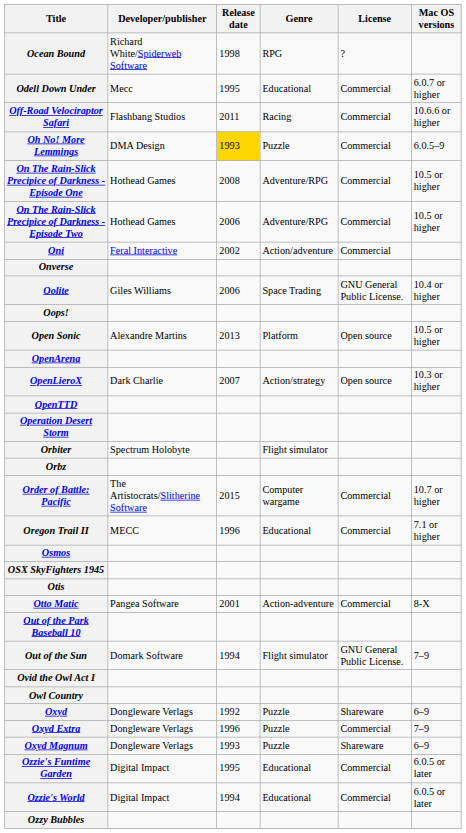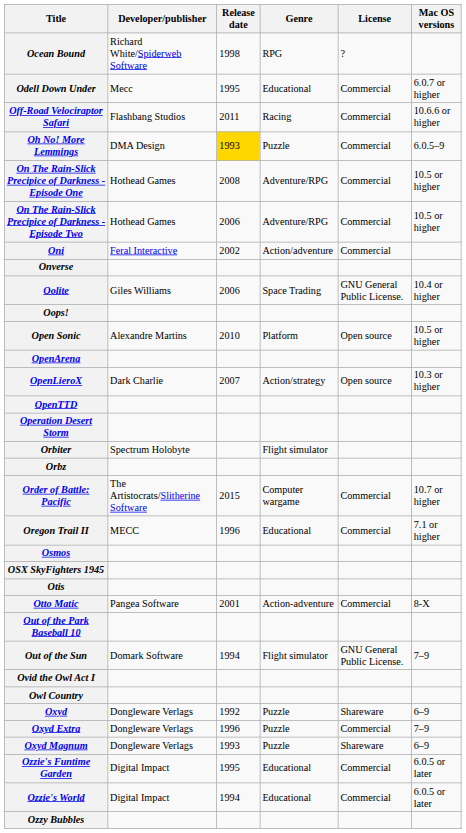 <table class="wikitable sortable" style="font-size: 85%; text-align: left;">
 <tr style="background: #ececec">
 <th>Title</th>
 <th>Developer/publisher</th>
 <th>Release date</th>
 <th>Genre</th>
 <th>License</th>
 <th>Mac OS versions</th>
 </tr>
 <tr>
 <th><em>Ocean Bound</em></th>
 <td>Richard White/<a href='#'>Spiderweb Software</a></td>
 <td>1998</td>
 <td>RPG</td>
 <td>?</td>
 <td></td>
 </tr>
 <tr>
 <th><em>Odell Down Under</em></th>
 <td>Mecc</td>
 <td>1995</td>
 <td>Educational</td>
 <td>Commercial</td>
 <td>6.0.7 or higher</td>
 </tr>
 <tr>
 <th><em><a href='#'>Off-Road Velociraptor Safari</a></em></th>
 <td>Flashbang Studios</td>
 <td>2011</td>
 <td>Racing</td>
 <td>Commercial</td>
 <td>10.6.6 or higher</td>
 </tr>
 <tr>
 <th><em><a href='#'>Oh No! More Lemmings</a></em></th>
 <td>DMA Design</td>
 <td style="background: gold;">1993</td>
 <td>Puzzle</td>
 <td>Commercial</td>
 <td>6.0.5–9</td>
 </tr>
 <tr>
 <th><em><a href='#'>On The Rain-Slick Precipice of Darkness - Episode One</a></em></th>
 <td>Hothead Games</td>
 <td>2008</td>
 <td>Adventure/RPG</td>
 <td>Commercial</td>
 <td>10.5 or higher</td>
 </tr>
 <tr>
 <th><em><a href='#'>On The Rain-Slick Precipice of Darkness - Episode Two</a></em></th>
 <td>Hothead Games</td>
 <td>2006</td>
 <td>Adventure/RPG</td>
 <td>Commercial</td>
 <td>10.5 or higher</td>
 </tr>
 <tr>
 <th><em><a href='#'>Oni</a></em></th>
 <td><a href='#'>Feral Interactive</a></td>
 <td>2002</td>
 <td>Action/adventure</td>
 <td>Commercial</td>
 <td></td>
 </tr>
 <tr>
 <th><em>Onverse</em></th>
 <td></td>
 <td></td>
 <td></td>
 <td></td>
 <td></td>
 </tr>
 <tr>
 <th><em><a href='#'>Oolite</a></em></th>
 <td>Giles Williams</td>
 <td>2006</td>
 <td>Space Trading</td>
 <td>GNU General Public License.</td>
 <td>10.4 or higher</td>
 </tr>
 <tr>
 <th><em>Oops!</em></th>
 <td></td>
 <td></td>
 <td></td>
 <td></td>
 <td></td>
 </tr>
 <tr>
 <th><em>Open Sonic</em></th>
 <td>Alexandre Martins</td>
-<td>2013</td>
+<td>2010</td>
 <td>Platform</td>
 <td>Open source</td>
 <td>10.5 or higher</td>
 </tr>
 <tr>
 <th><em><a href='#'>OpenArena</a></em></th>
 <td></td>
 <td></td>
 <td></td>
 <td></td>
 <td></td>
 </tr>
 <tr>
 <th><em><a href='#'>OpenLieroX</a></em></th>
 <td>Dark Charlie</td>
 <td>2007</td>
 <td>Action/strategy</td>
 <td>Open source</td>
 <td>10.3 or higher</td>
 </tr>
 <tr>
 <th><em><a href='#'>OpenTTD</a></em></th>
 <td></td>
 <td></td>
 <td></td>
 <td></td>
 <td></td>
 </tr>
 <tr>
 <th><em><a href='#'>Operation Desert Storm</a></em></th>
 <td></td>
 <td></td>
 <td></td>
 <td></td>
 <td></td>
 </tr>
 <tr>
 <th><em>Orbiter</em></th>
 <td>Spectrum Holobyte</td>
 <td></td>
 <td>Flight simulator</td>
 <td></td>
 <td></td>
 </tr>
 <tr>
 <th><em>Orbz</em></th>
 <td></td>
 <td></td>
 <td></td>
 <td></td>
 <td></td>
 </tr>
 <tr>
 <th><em><a href='#'>Order of Battle: Pacific</a></em></th>
 <td>The Artistocrats/<a href='#'>Slitherine Software</a></td>
 <td>2015</td>
 <td>Computer wargame</td>
 <td>Commercial</td>
 <td>10.7 or higher</td>
 </tr>
 <tr>
 <th><em>Oregon Trail II</em></th>
 <td>MECC</td>
 <td>1996</td>
 <td>Educational</td>
 <td>Commercial</td>
 <td>7.1 or higher</td>
 </tr>
 <tr>
 <th><em><a href='#'>Osmos</a></em></th>
 <td></td>
 <td></td>
 <td></td>
 <td></td>
 <td></td>
 </tr>
 <tr>
 <th><em>OSX SkyFighters 1945</em></th>
 <td></td>
 <td></td>
 <td></td>
 <td></td>
 <td></td>
 </tr>
 <tr>
 <th><em>Otis</em></th>
 <td></td>
 <td></td>
 <td></td>
 <td></td>
 <td></td>
 </tr>
 <tr>
 <th><em><a href='#'>Otto Matic</a></em></th>
 <td>Pangea Software</td>
 <td>2001</td>
 <td>Action-adventure</td>
 <td>Commercial</td>
 <td>8-X</td>
 </tr>
 <tr>
 <th><em><a href='#'>Out of the Park Baseball 10</a></em></th>
 <td></td>
 <td></td>
 <td></td>
 <td></td>
 <td></td>
 </tr>
 <tr>
 <th><em>Out of the Sun</em></th>
 <td>Domark Software</td>
 <td>1994</td>
 <td>Flight simulator</td>
 <td>GNU General Public License.</td>
 <td>7–9</td>
 </tr>
 <tr>
 <th><em>Ovid the Owl Act I</em></th>
 <td></td>
 <td></td>
 <td></td>
 <td></td>
 <td></td>
 </tr>
 <tr>
 <th><em>Owl Country</em></th>
 <td></td>
 <td></td>
 <td></td>
 <td></td>
 <td></td>
 </tr>
 <tr>
 <th><em><a href='#'>Oxyd</a></em></th>
 <td>Dongleware Verlags</td>
 <td>1992</td>
 <td>Puzzle</td>
 <td>Shareware</td>
 <td>6–9</td>
 </tr>
 <tr>
 <th><em><a href='#'>Oxyd Extra</a></em></th>
 <td>Dongleware Verlags</td>
 <td>1996</td>
 <td>Puzzle</td>
 <td>Commercial</td>
 <td>7–9</td>
 </tr>
 <tr>
 <th><em><a href='#'>Oxyd Magnum</a></em></th>
 <td>Dongleware Verlags</td>
 <td>1993</td>
 <td>Puzzle</td>
 <td>Shareware</td>
 <td>6–9</td>
 </tr>
 <tr>
 <th><em><a href='#'>Ozzie's Funtime Garden</a></em></th>
 <td>Digital Impact</td>
 <td>1995</td>
 <td>Educational</td>
 <td>Commercial</td>
 <td>6.0.5 or later</td>
 </tr>
 <tr>
 <th><em><a href='#'>Ozzie's World</a></em></th>
 <td>Digital Impact</td>
 <td>1994</td>
 <td>Educational</td>
 <td>Commercial</td>
 <td>6.0.5 or later</td>
 </tr>
 <tr>
 <th><em>Ozzy Bubbles</em></th>
 <td></td>
 <td></td>
 <td></td>
 <td></td>
 <td></td>
 </tr>
 </table>
